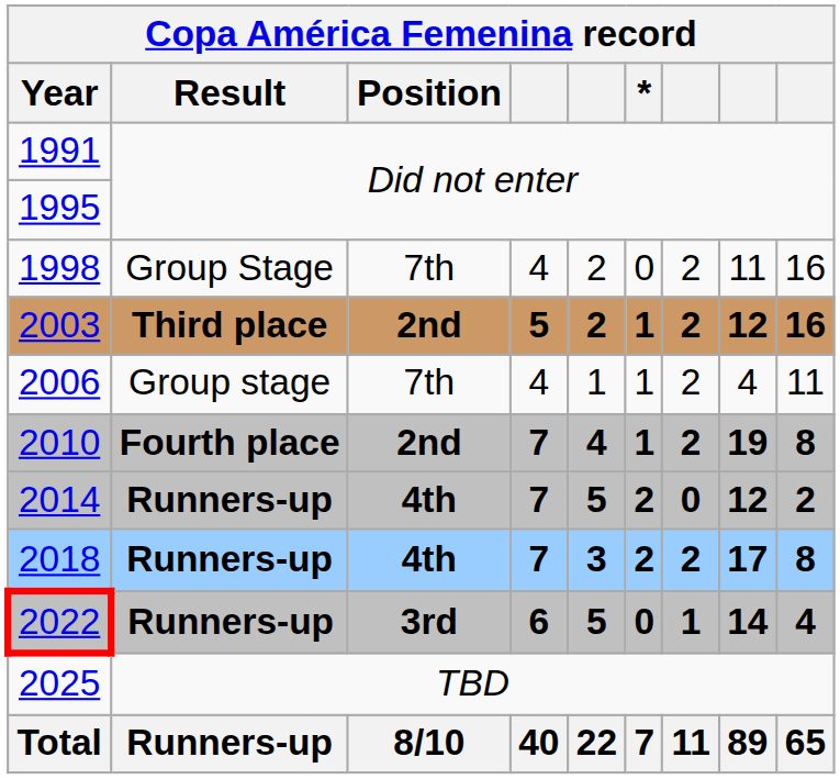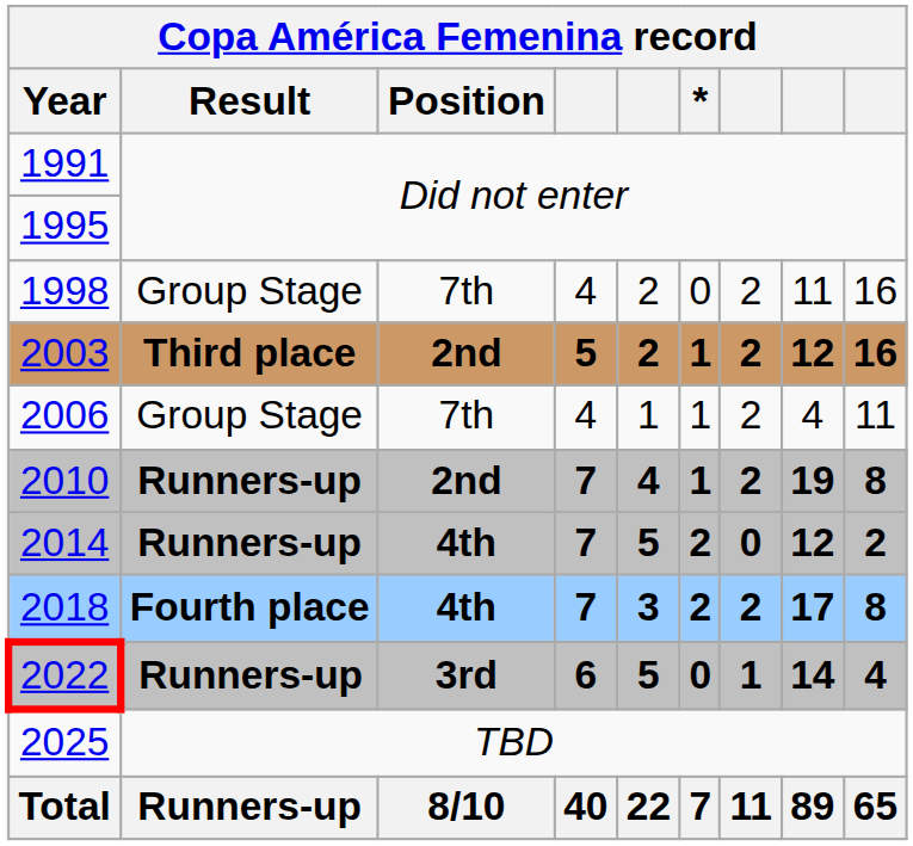 <table class="wikitable" style="text-align: center;">
 <tr>
 <th colspan=9><a href='#'>Copa América Femenina</a> record</th>
 </tr>
 <tr>
 <th>Year</th>
 <th>Result</th>
 <th>Position</th>
 <th></th>
 <th></th>
 <th>*</th>
 <th></th>
 <th></th>
 <th></th>
 </tr>
 <tr>
 <td> <a href='#'>1991</a></td>
 <td colspan=8 rowspan=2><em>Did not enter</em></td>
 </tr>
 <tr>
 <td> <a href='#'>1995</a></td>
 </tr>
 <tr>
 <td> <a href='#'>1998</a></td>
 <td>Group Stage</td>
 <td>7th</td>
 <td>4</td>
 <td>2</td>
 <td>0</td>
 <td>2</td>
 <td>11</td>
 <td>16</td>
 </tr>
 <tr style="background:#cc9966;">
 <td> <a href='#'>2003</a></td>
 <td><strong>Third place</strong></td>
 <td><strong>2nd</strong></td>
 <td><strong>5</strong></td>
 <td><strong>2</strong></td>
 <td><strong>1</strong></td>
 <td><strong>2</strong></td>
 <td><strong>12</strong></td>
 <td><strong>16</strong></td>
 </tr>
 <tr>
 <td> <a href='#'>2006</a></td>
-<td>Group stage</td>
+<td>Group Stage</td>
 <td>7th</td>
 <td>4</td>
 <td>1</td>
 <td>1</td>
 <td>2</td>
 <td>4</td>
 <td>11</td>
 </tr>
 <tr style="background:silver;">
 <td> <a href='#'>2010</a></td>
-<td><strong>Fourth place</strong></td>
+<td><strong>Runners-up</strong></td>
 <td><strong>2nd</strong></td>
 <td><strong>7</strong></td>
 <td><strong>4</strong></td>
 <td><strong>1</strong></td>
 <td><strong>2</strong></td>
 <td><strong>19</strong></td>
 <td><strong>8</strong></td>
 </tr>
 <tr style="background:silver;">
 <td> <a href='#'>2014</a></td>
 <td><strong>Runners-up</strong></td>
 <td><strong>4th</strong></td>
 <td><strong>7</strong></td>
 <td><strong>5</strong></td>
 <td><strong>2</strong></td>
 <td><strong>0</strong></td>
 <td><strong>12</strong></td>
 <td><strong>2</strong></td>
 </tr>
 <tr style="background:#9acdff;">
 <td> <a href='#'>2018</a></td>
-<td><strong>Runners-up</strong></td>
+<td><strong>Fourth place</strong></td>
 <td><strong>4th</strong></td>
 <td><strong>7</strong></td>
 <td><strong>3</strong></td>
 <td><strong>2</strong></td>
 <td><strong>2</strong></td>
 <td><strong>17</strong></td>
 <td><strong>8</strong></td>
 </tr>
 <tr style="background:silver;">
 <td style="border: 3px solid red"> <a href='#'>2022</a></td>
 <td><strong>Runners-up</strong></td>
 <td><strong>3rd</strong></td>
 <td><strong>6</strong></td>
 <td><strong>5</strong></td>
 <td><strong>0</strong></td>
 <td><strong>1</strong></td>
 <td><strong>14</strong></td>
 <td><strong>4</strong></td>
 </tr>
 <tr>
 <td> <a href='#'>2025</a></td>
 <td colspan=8><em>TBD</em></td>
 </tr>
 <tr>
 <th>Total</th>
 <th>Runners-up</th>
 <th>8/10</th>
 <th>40</th>
 <th>22</th>
 <th>7</th>
 <th>11</th>
 <th>89</th>
 <th>65</th>
 </tr>
 </table>
